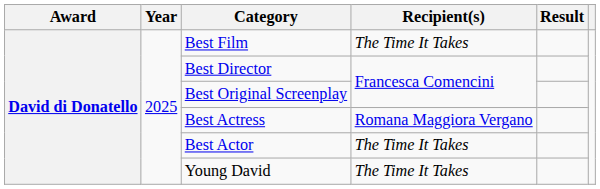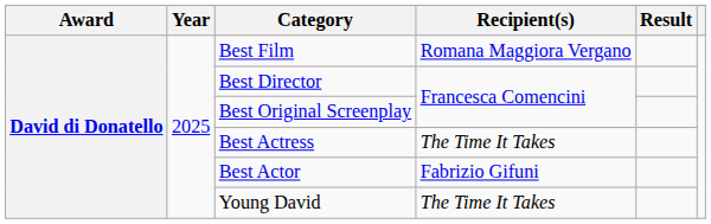 <table class="wikitable plainrowheaders sortable">
 <tr>
 <th>Award</th>
 <th>Year</th>
 <th>Category</th>
 <th>Recipient(s)</th>
 <th>Result</th>
 <th class="unsortable"></th>
 </tr>
 <tr>
 <th rowspan="6" scope="row"><a href='#'>David di Donatello</a></th>
 <td rowspan="6"><a href='#'>2025</a></td>
 <td><a href='#'>Best Film</a></td>
-<td><em>The Time It Takes</em></td>
+<td><a href='#'>Romana Maggiora Vergano</a></td>
 <td></td>
 <td rowspan="6"></td>
 </tr>
 <tr>
 <td><a href='#'>Best Director</a></td>
 <td rowspan="2"><a href='#'>Francesca Comencini</a></td>
 <td></td>
 </tr>
 <tr>
 <td><a href='#'>Best Original Screenplay</a></td>
 <td></td>
 </tr>
 <tr>
 <td><a href='#'>Best Actress</a></td>
-<td><a href='#'>Romana Maggiora Vergano</a></td>
+<td><em>The Time It Takes</em></td>
 <td></td>
 </tr>
 <tr>
 <td><a href='#'>Best Actor</a></td>
-<td><em>The Time It Takes</em></td>
+<td><a href='#'>Fabrizio Gifuni</a></td>
 <td></td>
 </tr>
 <tr>
 <td>Young David</td>
 <td><em>The Time It Takes</em></td>
 <td></td>
 </tr>
 </table>
